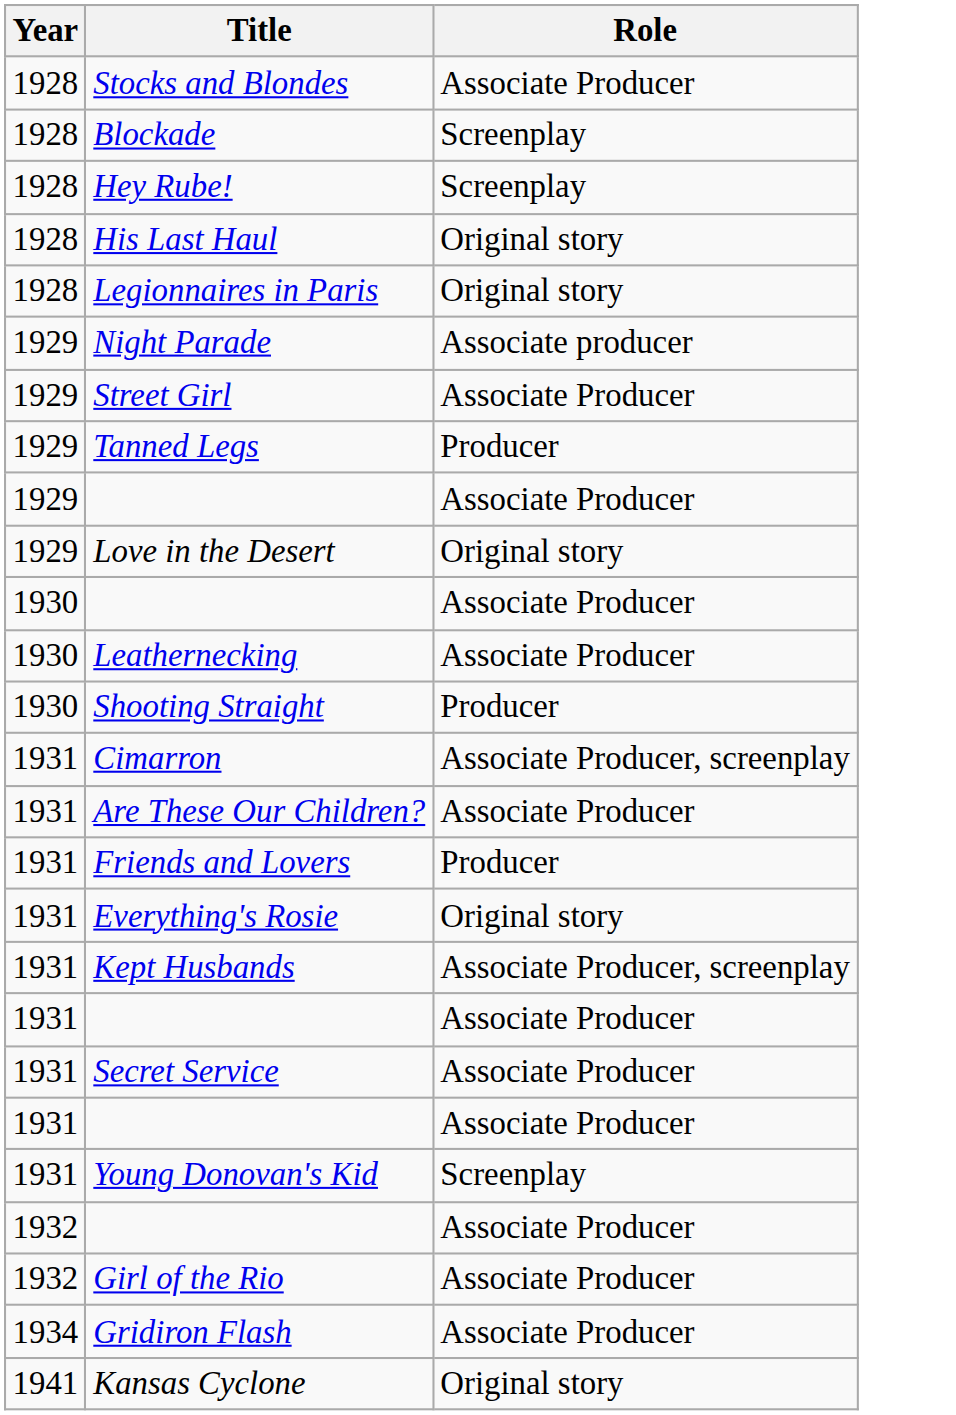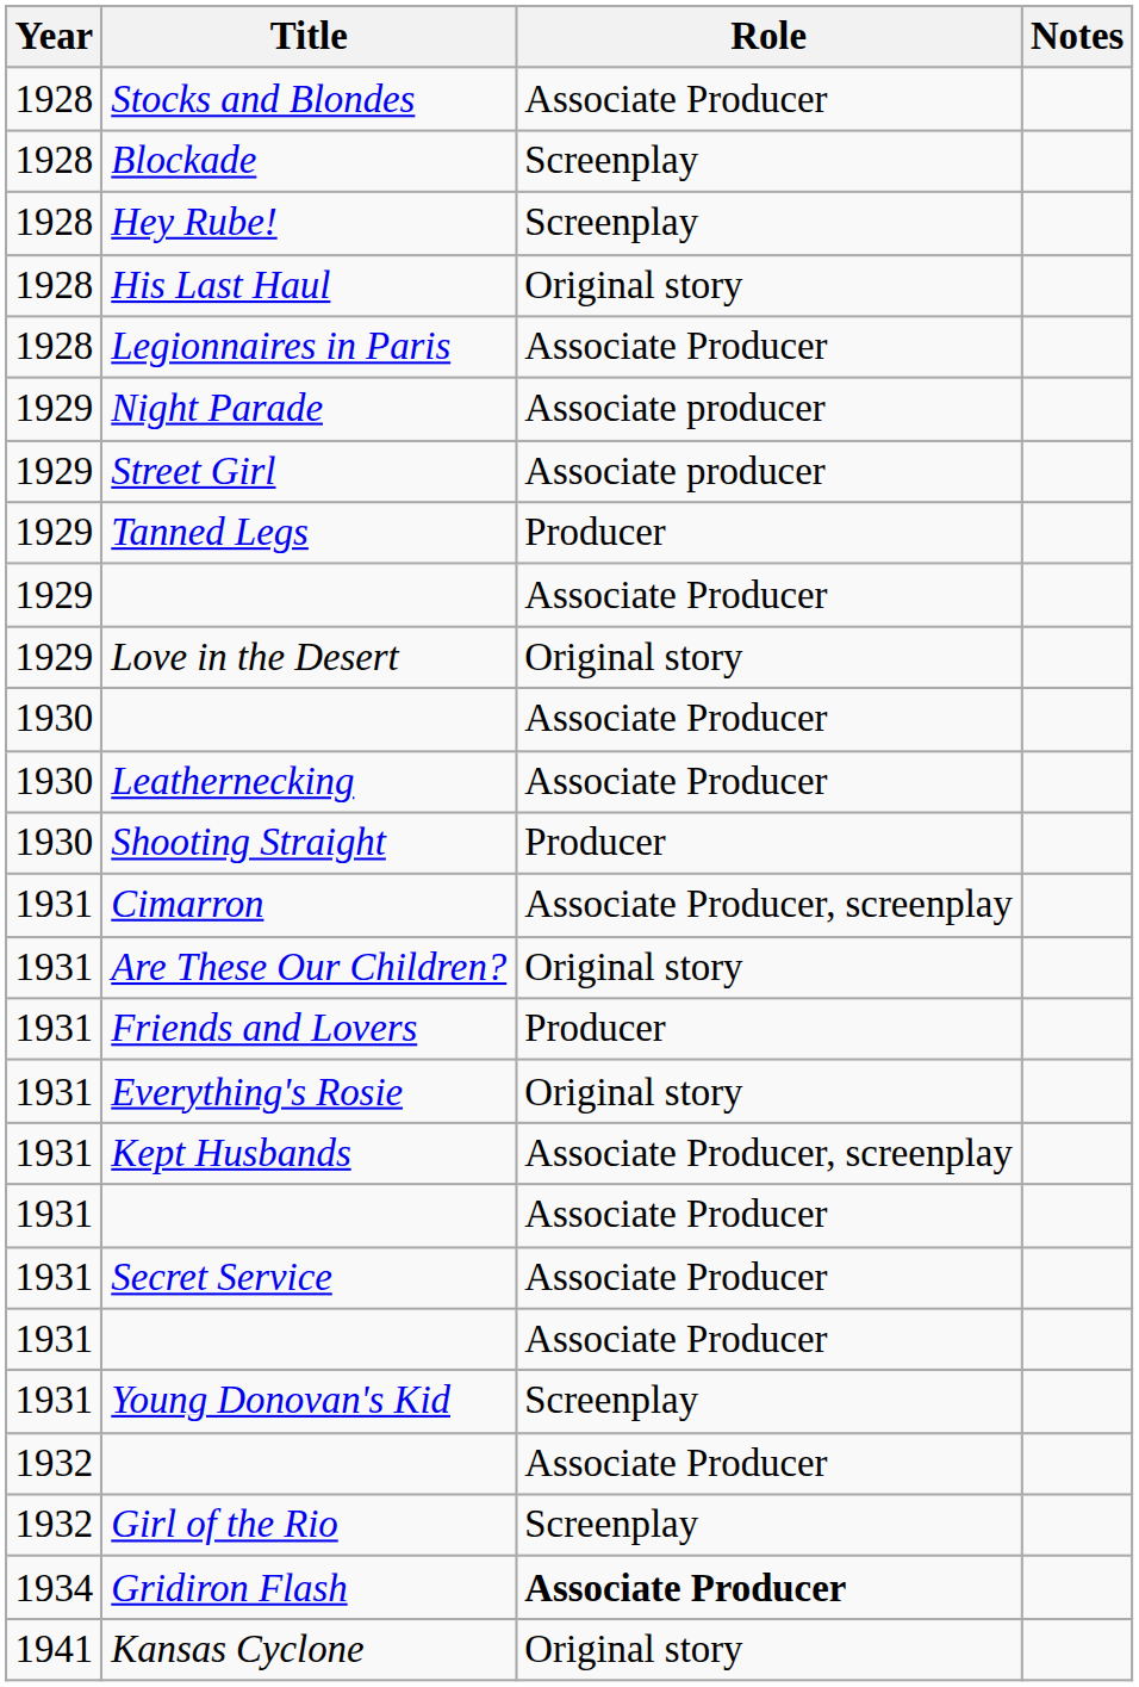 <table class="wikitable sortable">
 <tr>
 <th>Year</th>
 <th>Title</th>
 <th>Role</th>
+<th>Notes</th>
 </tr>
 <tr>
 <td>1928</td>
 <td><em><a href='#'>Stocks and Blondes</a></em></td>
 <td>Associate Producer</td>
+<td></td>
 </tr>
 <tr>
 <td>1928</td>
 <td><em><a href='#'>Blockade</a></em></td>
 <td>Screenplay</td>
+<td></td>
 </tr>
 <tr>
 <td>1928</td>
 <td><em><a href='#'>Hey Rube!</a></em></td>
 <td>Screenplay</td>
+<td></td>
 </tr>
 <tr>
 <td>1928</td>
 <td><em><a href='#'>His Last Haul</a></em></td>
 <td>Original story</td>
+<td></td>
 </tr>
 <tr>
 <td>1928</td>
 <td><em><a href='#'>Legionnaires in Paris</a></em></td>
-<td>Original story</td>
+<td>Associate Producer</td>
+<td></td>
 </tr>
 <tr>
 <td>1929</td>
 <td><em><a href='#'>Night Parade</a></em></td>
 <td>Associate producer</td>
+<td></td>
 </tr>
 <tr>
 <td>1929</td>
 <td><em><a href='#'>Street Girl</a></em></td>
-<td>Associate Producer</td>
+<td>Associate producer</td>
+<td></td>
 </tr>
 <tr>
 <td>1929</td>
 <td><em><a href='#'>Tanned Legs</a></em></td>
 <td>Producer</td>
+<td></td>
 </tr>
 <tr>
 <td>1929</td>
 <td><em></em></td>
 <td>Associate Producer</td>
+<td></td>
 </tr>
 <tr>
 <td>1929</td>
 <td><em>Love in the Desert</em></td>
 <td>Original story</td>
+<td></td>
 </tr>
 <tr>
 <td>1930</td>
 <td><em></em></td>
 <td>Associate Producer</td>
+<td></td>
 </tr>
 <tr>
 <td>1930</td>
 <td><em><a href='#'>Leathernecking</a></em></td>
 <td>Associate Producer</td>
+<td></td>
 </tr>
 <tr>
 <td>1930</td>
 <td><em><a href='#'>Shooting Straight</a></em></td>
 <td>Producer</td>
+<td></td>
 </tr>
 <tr>
 <td>1931</td>
 <td><em><a href='#'>Cimarron</a></em></td>
 <td>Associate Producer, screenplay</td>
+<td></td>
 </tr>
 <tr>
 <td>1931</td>
 <td><em><a href='#'>Are These Our Children?</a></em></td>
-<td>Associate Producer</td>
+<td>Original story</td>
+<td></td>
 </tr>
 <tr>
 <td>1931</td>
 <td><em><a href='#'>Friends and Lovers</a></em></td>
 <td>Producer</td>
+<td></td>
 </tr>
 <tr>
 <td>1931</td>
 <td><em><a href='#'>Everything's Rosie</a></em></td>
 <td>Original story</td>
+<td></td>
 </tr>
 <tr>
 <td>1931</td>
 <td><em><a href='#'>Kept Husbands</a></em></td>
 <td>Associate Producer, screenplay</td>
+<td></td>
 </tr>
 <tr>
 <td>1931</td>
 <td><em></em></td>
 <td>Associate Producer</td>
+<td></td>
 </tr>
 <tr>
 <td>1931</td>
 <td><em><a href='#'>Secret Service</a></em></td>
 <td>Associate Producer</td>
+<td></td>
 </tr>
 <tr>
 <td>1931</td>
 <td><em></em></td>
 <td>Associate Producer</td>
+<td></td>
 </tr>
 <tr>
 <td>1931</td>
 <td><em><a href='#'>Young Donovan's Kid</a></em></td>
 <td>Screenplay</td>
+<td></td>
 </tr>
 <tr>
 <td>1932</td>
 <td><em></em></td>
 <td>Associate Producer</td>
+<td></td>
 </tr>
 <tr>
 <td>1932</td>
 <td><em><a href='#'>Girl of the Rio</a></em></td>
-<td>Associate Producer</td>
+<td>Screenplay</td>
+<td></td>
 </tr>
 <tr>
 <td>1934</td>
 <td><em><a href='#'>Gridiron Flash</a></em></td>
-<td>Associate Producer</td>
+<td><strong>Associate Producer</strong></td>
+<td></td>
 </tr>
 <tr>
 <td>1941</td>
 <td><em>Kansas Cyclone</em></td>
 <td>Original story</td>
+<td></td>
 </tr>
 </table>
